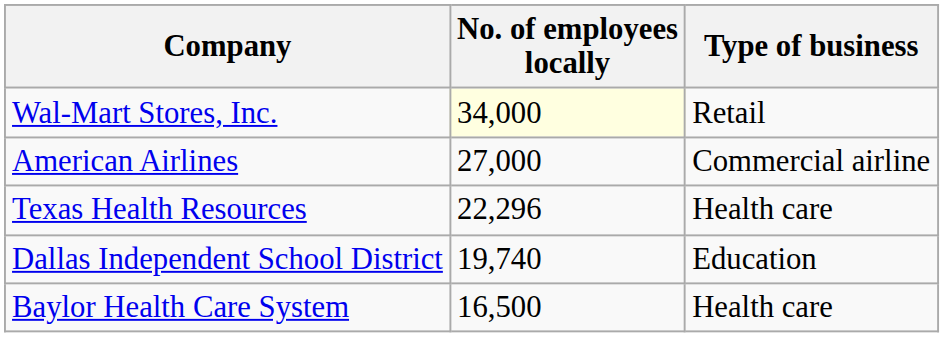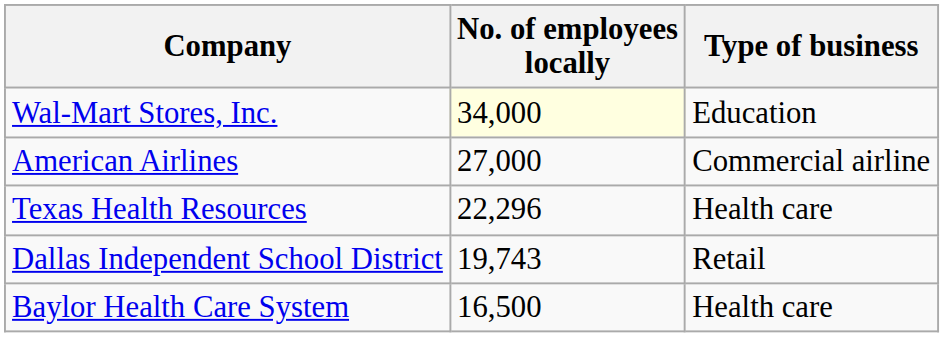 <table class="wikitable">
 <tr>
 <th>Company</th>
 <th>No. of employees <br>locally</th>
 <th>Type of business</th>
 </tr>
 <tr>
 <td><a href='#'>Wal-Mart Stores, Inc.</a></td>
 <td style="background: lightyellow;">34,000</td>
-<td>Retail</td>
+<td>Education</td>
 </tr>
 <tr>
 <td><a href='#'>American Airlines</a></td>
 <td>27,000</td>
 <td>Commercial airline</td>
 </tr>
 <tr>
 <td><a href='#'>Texas Health Resources</a></td>
 <td>22,296</td>
 <td>Health care</td>
 </tr>
 <tr>
 <td><a href='#'>Dallas Independent School District</a></td>
-<td>19,740</td>
-<td>Education</td>
+<td>19,743</td>
+<td>Retail</td>
 </tr>
 <tr>
 <td><a href='#'>Baylor Health Care System</a></td>
 <td>16,500</td>
 <td>Health care</td>
 </tr>
 </table>
